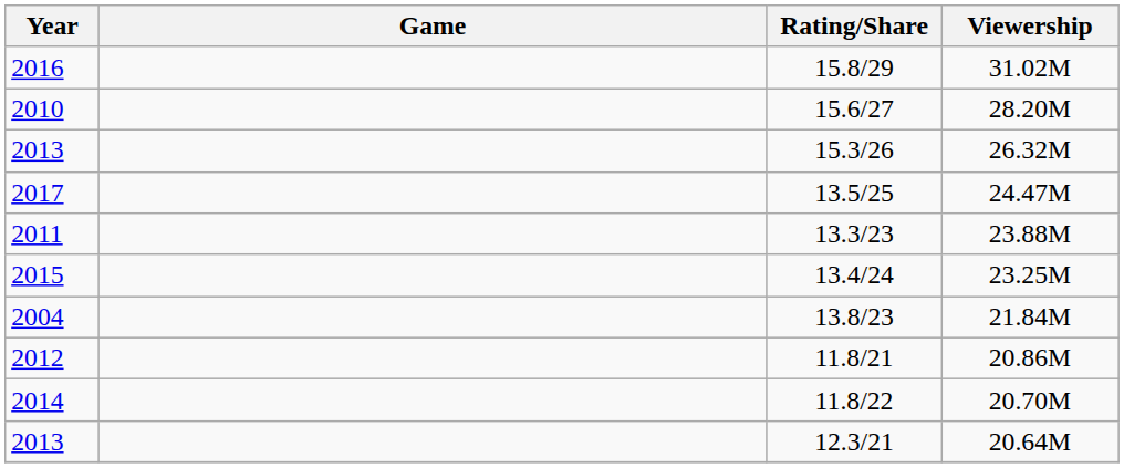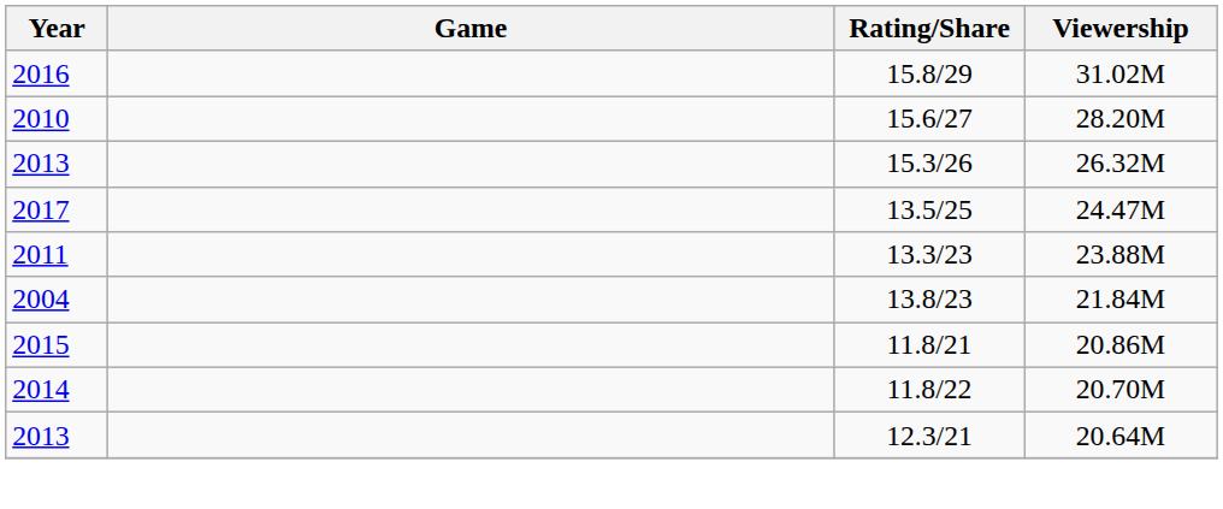 <table class="wikitable sortable">
 <tr>
 <th width="50">Year</th>
 <th width="400">Game</th>
 <th width="100">Rating/Share</th>
 <th width="100">Viewership</th>
 </tr>
 <tr style="background-color:#F9F9F9">
 <td><a href='#'>2016</a></td>
 <td></td>
 <th style="background:#F9F9F9;font-weight:normal;text-align:center">15.8/29</th>
 <th style="background:#F9F9F9;font-weight:normal;text-align:center">31.02M</th>
 </tr>
 <tr style="background-color:#F9F9F9">
 <td><a href='#'>2010</a></td>
 <td></td>
 <th style="background:#F9F9F9;font-weight:normal;text-align:center">15.6/27</th>
 <th style="background:#F9F9F9;font-weight:normal;text-align:center">28.20M</th>
 </tr>
 <tr style="background-color:#F9F9F9">
 <td><a href='#'>2013</a></td>
 <td></td>
 <th style="background:#F9F9F9;font-weight:normal;text-align:center">15.3/26</th>
 <th style="background:#F9F9F9;font-weight:normal;text-align:center">26.32M</th>
 </tr>
 <tr style="background-color:#F9F9F9">
 <td><a href='#'>2017</a></td>
 <td></td>
 <th style="background:#F9F9F9;font-weight:normal;text-align:center">13.5/25</th>
 <th style="background:#F9F9F9;font-weight:normal;text-align:center">24.47M</th>
 </tr>
 <tr style="background-color:#F9F9F9">
 <td><a href='#'>2011</a></td>
 <td></td>
 <th style="background:#F9F9F9;font-weight:normal;text-align:center">13.3/23</th>
 <th style="background:#F9F9F9;font-weight:normal;text-align:center">23.88M</th>
 </tr>
 <tr style="background-color:#F9F9F9">
-<td><a href='#'>2015</a></td>
-<td></td>
-<th style="background:#F9F9F9;font-weight:normal;text-align:center">13.4/24</th>
-<th style="background:#F9F9F9;font-weight:normal;text-align:center">23.25M</th>
-</tr>
-<tr style="background-color:#F9F9F9">
 <td><a href='#'>2004</a></td>
 <td></td>
 <th style="background:#F9F9F9;font-weight:normal;text-align:center">13.8/23</th>
 <th style="background:#F9F9F9;font-weight:normal;text-align:center">21.84M</th>
 </tr>
 <tr style="background-color:#F9F9F9">
-<td><a href='#'>2012</a></td>
+<td><a href='#'>2015</a></td>
 <td></td>
 <th style="background:#F9F9F9;font-weight:normal;text-align:center">11.8/21</th>
 <th style="background:#F9F9F9;font-weight:normal;text-align:center">20.86M</th>
 </tr>
 <tr style="background-color:#F9F9F9">
 <td><a href='#'>2014</a></td>
 <td></td>
 <th style="background:#F9F9F9;font-weight:normal;text-align:center">11.8/22</th>
 <th style="background:#F9F9F9;font-weight:normal;text-align:center">20.70M</th>
 </tr>
 <tr style="background-color:#F9F9F9">
 <td><a href='#'>2013</a></td>
 <td></td>
 <th style="background:#F9F9F9;font-weight:normal;text-align:center">12.3/21</th>
 <th style="background:#F9F9F9;font-weight:normal;text-align:center">20.64M</th>
 </tr>
 <tr style="background-color:#F9F9F9">
 </tr>
 </table>
